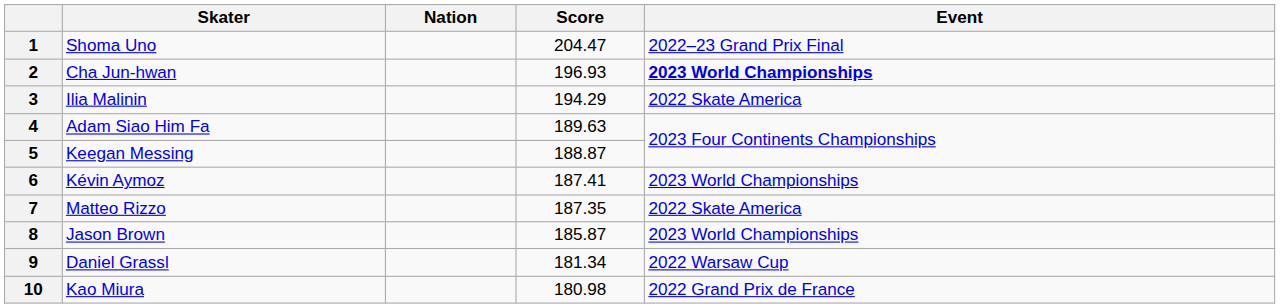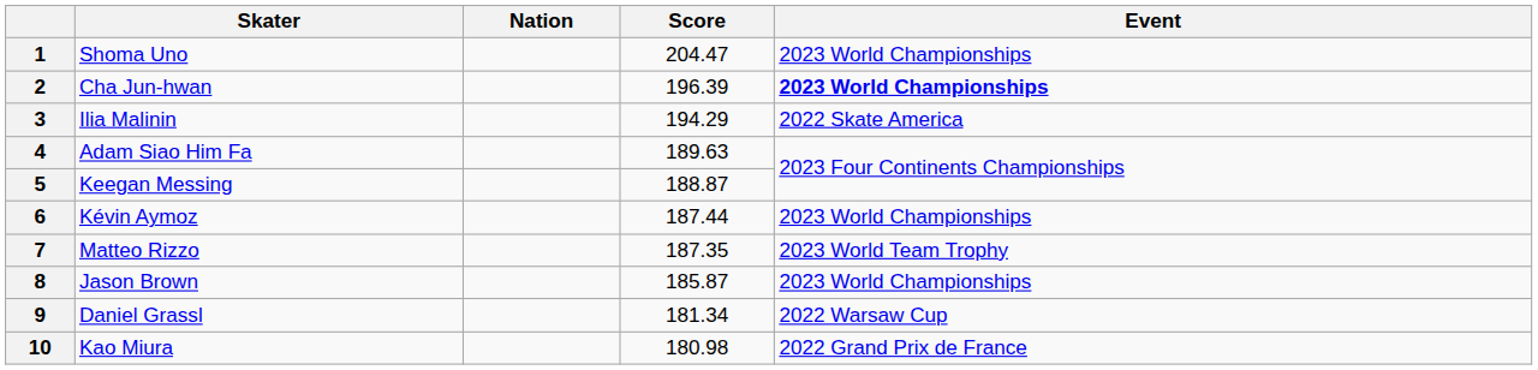 <table class="wikitable sortable" style="text-align:left; width:75%">
 <tr>
 <th scope="col"></th>
 <th scope="col">Skater</th>
 <th scope="col">Nation</th>
 <th scope="col">Score</th>
 <th scope="col">Event</th>
 </tr>
 <tr>
 <th scope="row">1</th>
 <td><a href='#'>Shoma Uno</a></td>
 <td></td>
 <td style="text-align:center;">204.47</td>
-<td><a href='#'>2022–23 Grand Prix Final</a></td>
+<td><a href='#'>2023 World Championships</a></td>
 </tr>
 <tr>
 <th scope="row">2</th>
 <td><a href='#'>Cha Jun-hwan</a></td>
 <td></td>
-<td style="text-align:center;">196.93</td>
+<td style="text-align:center;">196.39</td>
 <td><strong><a href='#'>2023 World Championships</a></strong></td>
 </tr>
 <tr>
 <th scope="row">3</th>
 <td><a href='#'>Ilia Malinin</a></td>
 <td></td>
 <td style="text-align:center;">194.29</td>
 <td><a href='#'>2022 Skate America</a></td>
 </tr>
 <tr>
 <th scope="row">4</th>
 <td><a href='#'>Adam Siao Him Fa</a></td>
 <td></td>
 <td style="text-align:center;">189.63</td>
 <td rowspan="2"><a href='#'>2023 Four Continents Championships</a></td>
 </tr>
 <tr>
 <th scope="row">5</th>
 <td><a href='#'>Keegan Messing</a></td>
 <td></td>
 <td style="text-align:center;">188.87</td>
 </tr>
 <tr>
 <th scope="row">6</th>
 <td><a href='#'>Kévin Aymoz</a></td>
 <td></td>
-<td style="text-align:center;">187.41</td>
+<td style="text-align:center;">187.44</td>
 <td><a href='#'>2023 World Championships</a></td>
 </tr>
 <tr>
 <th scope="row">7</th>
 <td><a href='#'>Matteo Rizzo</a></td>
 <td></td>
 <td style="text-align:center;">187.35</td>
-<td><a href='#'>2022 Skate America</a></td>
+<td><a href='#'>2023 World Team Trophy</a></td>
 </tr>
 <tr>
 <th scope="row">8</th>
 <td><a href='#'>Jason Brown</a></td>
 <td></td>
 <td style="text-align:center;">185.87</td>
 <td><a href='#'>2023 World Championships</a></td>
 </tr>
 <tr>
 <th scope="row">9</th>
 <td><a href='#'>Daniel Grassl</a></td>
 <td></td>
 <td style="text-align:center;">181.34</td>
 <td><a href='#'>2022 Warsaw Cup</a></td>
 </tr>
 <tr>
 <th scope="row">10</th>
 <td><a href='#'>Kao Miura</a></td>
 <td></td>
 <td style="text-align:center;">180.98</td>
 <td><a href='#'>2022 Grand Prix de France</a></td>
 </tr>
 </table>
